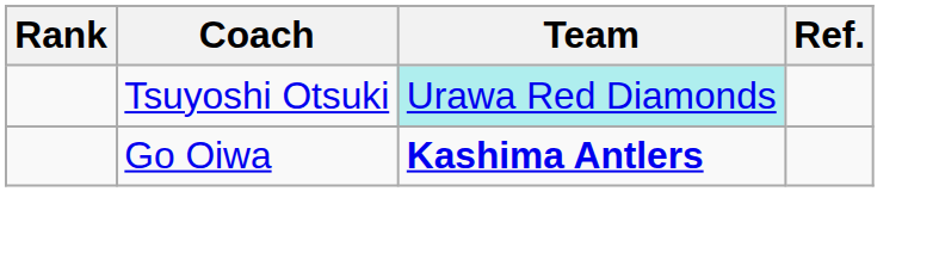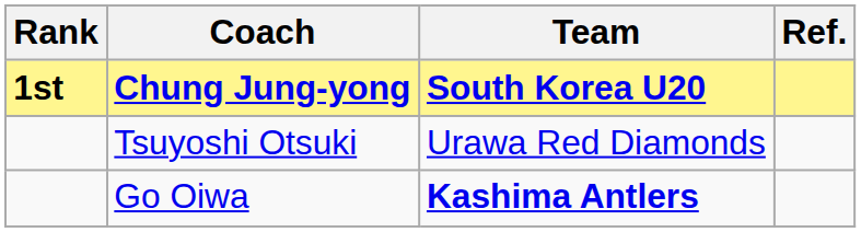 <table class="wikitable">
 <tr>
 <th>Rank</th>
 <th>Coach</th>
 <th>Team</th>
 <th>Ref.</th>
 </tr>
+<tr bgcolor="#FFF68F">
+<td><strong>1st</strong></td>
+<td> <strong><a href='#'>Chung Jung-yong</a></strong></td>
+<td> <strong><a href='#'>South Korea U20</a></strong></td>
+<td></td>
+</tr>
 <tr>
 <td></td>
 <td> <a href='#'>Tsuyoshi Otsuki</a></td>
-<td style="background: paleturquoise;"> <a href='#'>Urawa Red Diamonds</a></td>
+<td> <a href='#'>Urawa Red Diamonds</a></td>
 <td></td>
 </tr>
 <tr>
 <td></td>
 <td> <a href='#'>Go Oiwa</a></td>
 <td><strong> <a href='#'>Kashima Antlers</a></strong></td>
 <td></td>
 </tr>
 </table>
